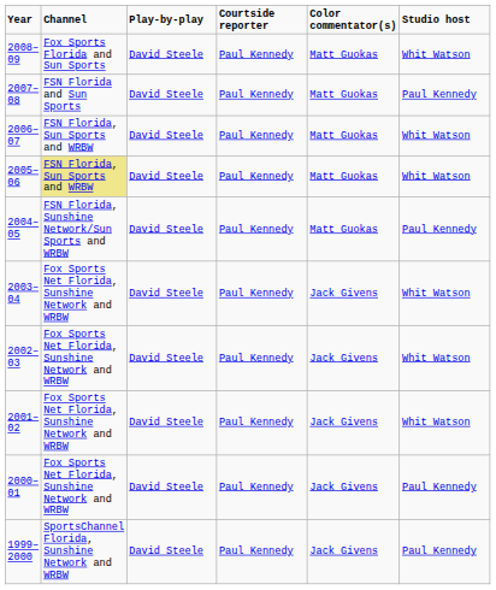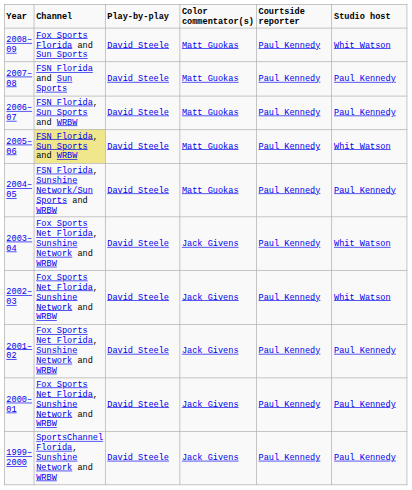 <table class="wikitable">
 <tr>
 <td width=""><strong>Year</strong></td>
 <td width="40"><strong>Channel</strong></td>
 <td width="110"><strong>Play-by-play</strong></td>
+<td width="110"><strong>Color commentator(s)</strong></td>
 <td width="110"><strong>Courtside reporter</strong></td>
-<td width="110"><strong>Color commentator(s)</strong></td>
 <td width="110"><strong>Studio host</strong></td>
 </tr>
 <tr>
 <td><a href='#'>2008–09</a></td>
 <td><a href='#'>Fox Sports Florida</a> and <a href='#'>Sun Sports</a></td>
 <td><a href='#'>David Steele</a></td>
+<td><a href='#'>Matt Guokas</a></td>
 <td><a href='#'>Paul Kennedy</a></td>
-<td><a href='#'>Matt Guokas</a></td>
 <td><a href='#'>Whit Watson</a></td>
 </tr>
 <tr>
 <td><a href='#'>2007–08</a></td>
 <td><a href='#'>FSN Florida</a> and <a href='#'>Sun Sports</a></td>
 <td><a href='#'>David Steele</a></td>
+<td><a href='#'>Matt Guokas</a></td>
 <td><a href='#'>Paul Kennedy</a></td>
-<td><a href='#'>Matt Guokas</a></td>
 <td><a href='#'>Paul Kennedy</a></td>
 </tr>
 <tr>
 <td><a href='#'>2006–07</a></td>
 <td><a href='#'>FSN Florida</a>, <a href='#'>Sun Sports</a> and <a href='#'>WRBW</a></td>
 <td><a href='#'>David Steele</a></td>
+<td><a href='#'>Matt Guokas</a></td>
 <td><a href='#'>Paul Kennedy</a></td>
-<td><a href='#'>Matt Guokas</a></td>
-<td><a href='#'>Whit Watson</a></td>
+<td><a href='#'>Paul Kennedy</a></td>
 </tr>
 <tr>
 <td><a href='#'>2005–06</a></td>
 <td style="background: khaki;"><a href='#'>FSN Florida</a>, <a href='#'>Sun Sports</a> and <a href='#'>WRBW</a></td>
 <td><a href='#'>David Steele</a></td>
+<td><a href='#'>Matt Guokas</a></td>
 <td><a href='#'>Paul Kennedy</a></td>
-<td><a href='#'>Matt Guokas</a></td>
 <td><a href='#'>Whit Watson</a></td>
 </tr>
 <tr>
 <td><a href='#'>2004–05</a></td>
 <td><a href='#'>FSN Florida</a>, <a href='#'>Sunshine Network/Sun Sports</a> and <a href='#'>WRBW</a></td>
 <td><a href='#'>David Steele</a></td>
+<td><a href='#'>Matt Guokas</a></td>
 <td><a href='#'>Paul Kennedy</a></td>
-<td><a href='#'>Matt Guokas</a></td>
 <td><a href='#'>Paul Kennedy</a></td>
 </tr>
 <tr>
 <td><a href='#'>2003–04</a></td>
 <td><a href='#'>Fox Sports Net Florida</a>, <a href='#'>Sunshine Network</a> and <a href='#'>WRBW</a></td>
 <td><a href='#'>David Steele</a></td>
+<td><a href='#'>Jack Givens</a></td>
 <td><a href='#'>Paul Kennedy</a></td>
-<td><a href='#'>Jack Givens</a></td>
 <td><a href='#'>Whit Watson</a></td>
 </tr>
 <tr>
 <td><a href='#'>2002–03</a></td>
 <td><a href='#'>Fox Sports Net Florida</a>, <a href='#'>Sunshine Network</a> and <a href='#'>WRBW</a></td>
 <td><a href='#'>David Steele</a></td>
+<td><a href='#'>Jack Givens</a></td>
 <td><a href='#'>Paul Kennedy</a></td>
-<td><a href='#'>Jack Givens</a></td>
 <td><a href='#'>Whit Watson</a></td>
 </tr>
 <tr>
 <td><a href='#'>2001–02</a></td>
 <td><a href='#'>Fox Sports Net Florida</a>, <a href='#'>Sunshine Network</a> and <a href='#'>WRBW</a></td>
 <td><a href='#'>David Steele</a></td>
+<td><a href='#'>Jack Givens</a></td>
 <td><a href='#'>Paul Kennedy</a></td>
-<td><a href='#'>Jack Givens</a></td>
-<td><a href='#'>Whit Watson</a></td>
+<td><a href='#'>Paul Kennedy</a></td>
 </tr>
 <tr>
 <td><a href='#'>2000–01</a></td>
 <td><a href='#'>Fox Sports Net Florida</a>, <a href='#'>Sunshine Network</a> and <a href='#'>WRBW</a></td>
 <td><a href='#'>David Steele</a></td>
+<td><a href='#'>Jack Givens</a></td>
 <td><a href='#'>Paul Kennedy</a></td>
-<td><a href='#'>Jack Givens</a></td>
 <td><a href='#'>Paul Kennedy</a></td>
 </tr>
 <tr>
 <td><a href='#'>1999–2000</a></td>
 <td><a href='#'>SportsChannel Florida</a>, <a href='#'>Sunshine Network</a> and <a href='#'>WRBW</a></td>
 <td><a href='#'>David Steele</a></td>
+<td><a href='#'>Jack Givens</a></td>
 <td><a href='#'>Paul Kennedy</a></td>
-<td><a href='#'>Jack Givens</a></td>
 <td><a href='#'>Paul Kennedy</a></td>
 </tr>
 </table>
